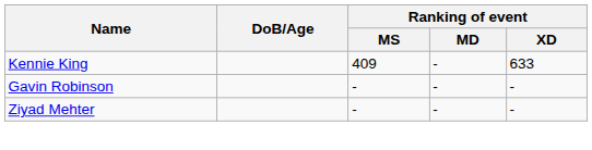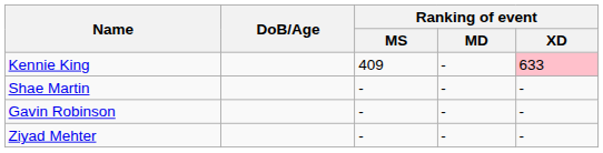 <table class="wikitable" style="width:600px; font-size:95%;">
 <tr>
 <th rowspan="2" align="left">Name</th>
 <th rowspan="2" align="left">DoB/Age</th>
 <th colspan="3" align="center">Ranking of event</th>
 </tr>
 <tr>
 <th align="center">MS</th>
 <th>MD</th>
 <th align="center">XD</th>
 </tr>
 <tr>
 <td><a href='#'>Kennie King</a></td>
 <td></td>
 <td>409</td>
 <td>-</td>
-<td>633</td>
+<td style="background: pink;">633</td>
+</tr>
+<tr>
+<td><a href='#'>Shae Martin</a></td>
+<td></td>
+<td>-</td>
+<td>-</td>
+<td>-</td>
 </tr>
 <tr>
 <td><a href='#'>Gavin Robinson</a></td>
 <td></td>
 <td>-</td>
 <td>-</td>
 <td>-</td>
 </tr>
 <tr>
 <td><a href='#'>Ziyad Mehter</a></td>
 <td></td>
 <td>-</td>
 <td>-</td>
 <td>-</td>
 </tr>
 </table>
